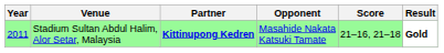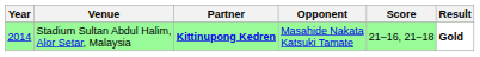 <table class="sortable wikitable" style="font-size: 90%">
 <tr>
 <th>Year</th>
 <th>Venue</th>
 <th>Partner</th>
 <th>Opponent</th>
 <th>Score</th>
 <th>Result</th>
 </tr>
 <tr style="background:#98FB98">
-<td align="center"><a href='#'>2011</a></td>
+<td align="center"><a href='#'>2014</a></td>
 <td align="left">Stadium Sultan Abdul Halim,<br><a href='#'>Alor Setar</a>, Malaysia</td>
 <td align="left"><strong> <a href='#'>Kittinupong Kedren</a></strong></td>
 <td align="left"> <a href='#'>Masahide Nakata</a><br> <a href='#'>Katsuki Tamate</a></td>
 <td align="left">21–16, 21–18</td>
 <td style="text-align:left; background:white"> <strong>Gold</strong></td>
 </tr>
 </table>
